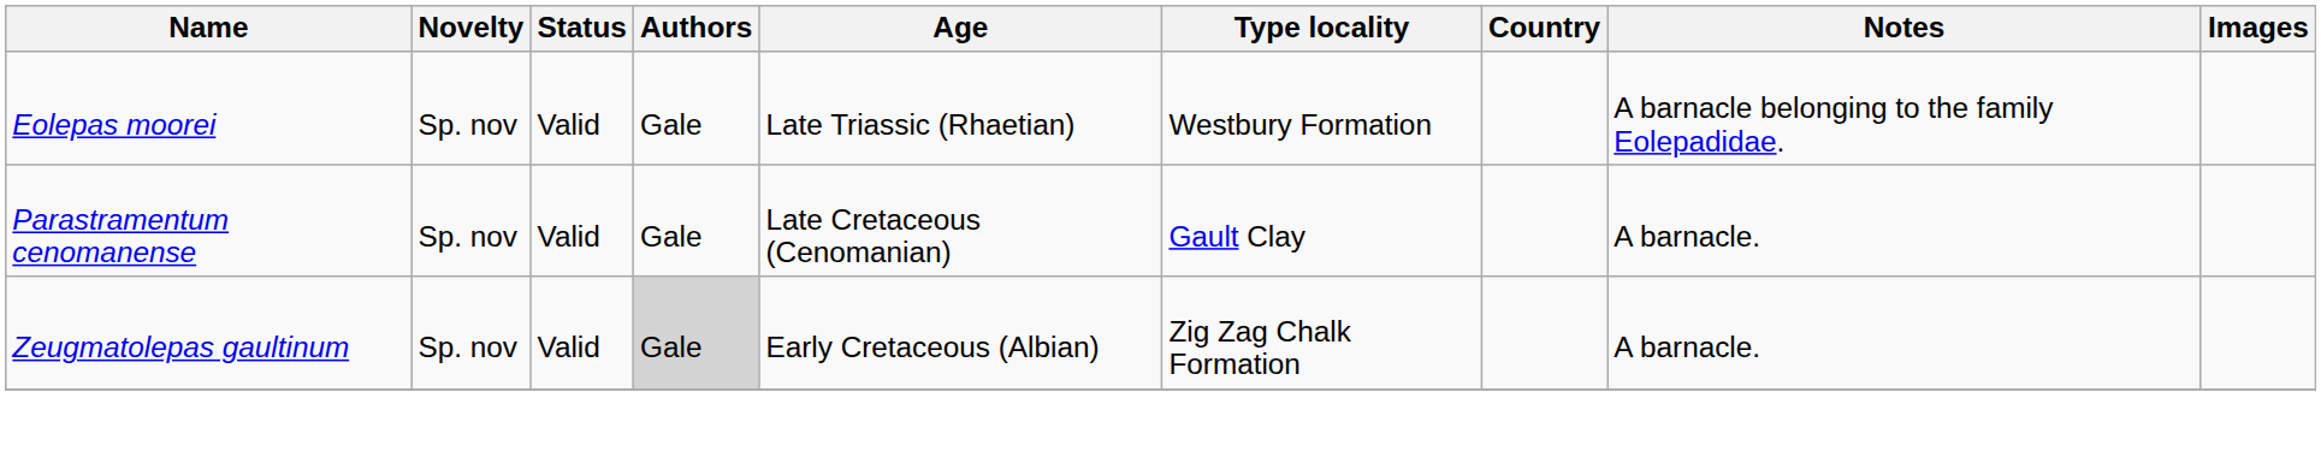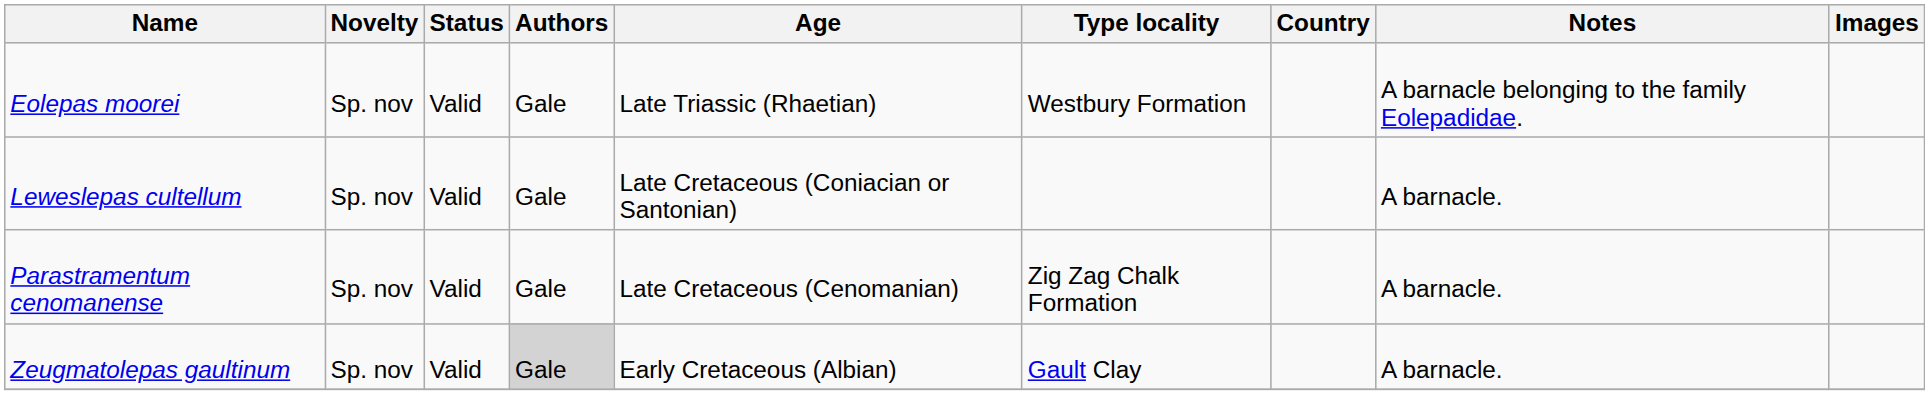 <table class="wikitable sortable" align="center" width="100%">
 <tr>
 <th>Name</th>
 <th>Novelty</th>
 <th>Status</th>
 <th>Authors</th>
 <th>Age</th>
 <th>Type locality</th>
 <th>Country</th>
 <th>Notes</th>
 <th>Images</th>
 </tr>
 <tr>
 <td><br><em><a href='#'>Eolepas moorei</a></em></td>
 <td><br>Sp. nov</td>
 <td><br>Valid</td>
 <td><br>Gale</td>
 <td><br>Late Triassic (Rhaetian)</td>
 <td><br>Westbury Formation</td>
 <td><br></td>
 <td><br>A barnacle belonging to the family <a href='#'>Eolepadidae</a>.</td>
 <td></td>
 </tr>
 <tr>
+<td><br><em><a href='#'>Leweslepas cultellum</a></em></td>
+<td><br>Sp. nov</td>
+<td><br>Valid</td>
+<td><br>Gale</td>
+<td><br>Late Cretaceous (Coniacian or Santonian)</td>
+<td></td>
+<td><br></td>
+<td><br>A barnacle.</td>
+<td></td>
+</tr>
+<tr>
 <td><br><em><a href='#'>Parastramentum cenomanense</a></em></td>
 <td><br>Sp. nov</td>
 <td><br>Valid</td>
 <td><br>Gale</td>
 <td><br>Late Cretaceous (Cenomanian)</td>
-<td><br><a href='#'>Gault</a> Clay</td>
+<td><br>Zig Zag Chalk Formation</td>
 <td><br></td>
 <td><br>A barnacle.</td>
 <td></td>
 </tr>
 <tr>
 <td><br><em><a href='#'>Zeugmatolepas gaultinum</a></em></td>
 <td><br>Sp. nov</td>
 <td><br>Valid</td>
 <td style="background: lightgrey;"><br>Gale</td>
 <td><br>Early Cretaceous (Albian)</td>
-<td><br>Zig Zag Chalk Formation</td>
+<td><br><a href='#'>Gault</a> Clay</td>
 <td><br></td>
 <td><br>A barnacle.</td>
 <td></td>
 </tr>
 <tr>
 </tr>
 </table>
